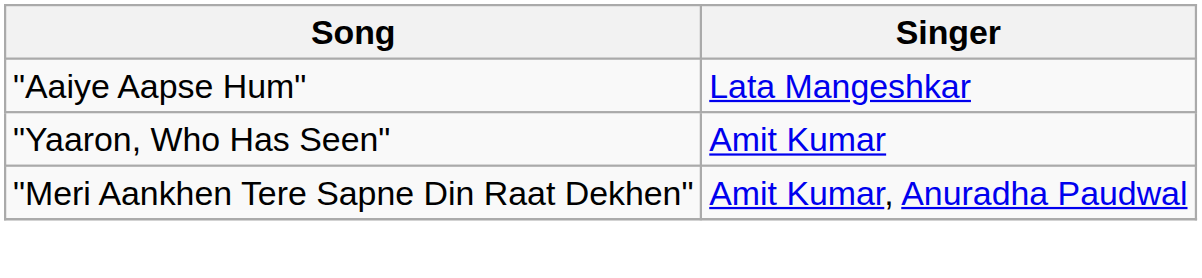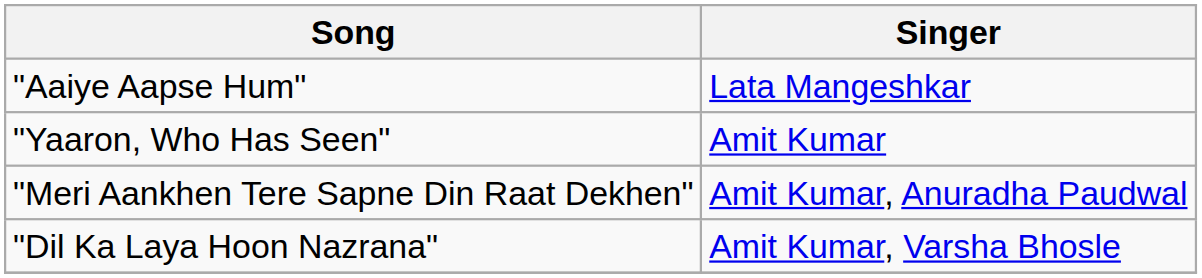 <table class="wikitable" style="font-size:95%;">
 <tr>
 <th>Song</th>
 <th>Singer</th>
 </tr>
 <tr>
 <td>"Aaiye Aapse Hum"</td>
 <td><a href='#'>Lata Mangeshkar</a></td>
 </tr>
 <tr>
 <td>"Yaaron, Who Has Seen"</td>
 <td><a href='#'>Amit Kumar</a></td>
 </tr>
 <tr>
 <td>"Meri Aankhen Tere Sapne Din Raat Dekhen"</td>
 <td><a href='#'>Amit Kumar</a>, <a href='#'>Anuradha Paudwal</a></td>
 </tr>
 <tr>
+<td>"Dil Ka Laya Hoon Nazrana"</td>
+<td><a href='#'>Amit Kumar</a>, <a href='#'>Varsha Bhosle</a></td>
+</tr>
+<tr>
 </tr>
 </table>
